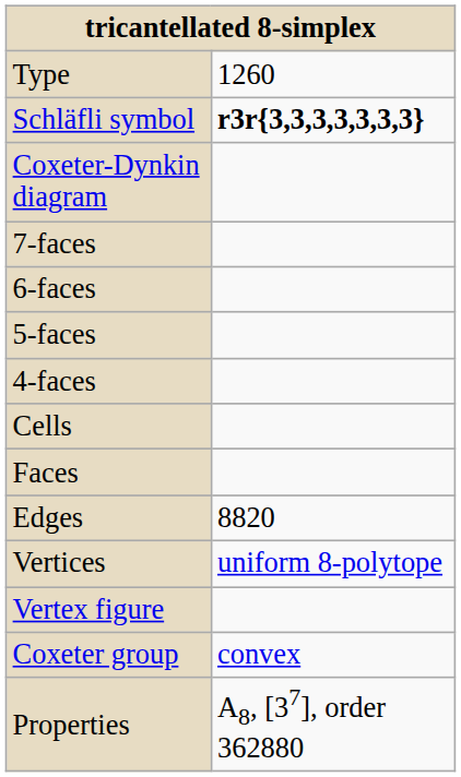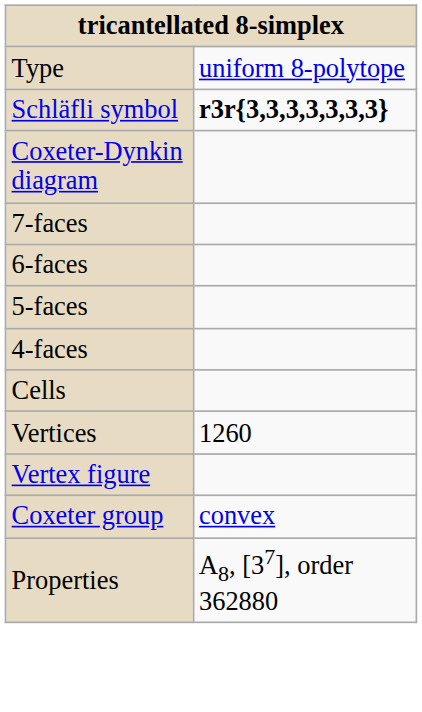 <table class="wikitable" align="right" style="margin-left:10px" width="250">
 <tr>
 <th style="background:#e7dcc3;" colspan="2">tricantellated 8-simplex</th>
 </tr>
 <tr>
 <td style="background:#e7dcc3;">Type</td>
-<td>1260</td>
+<td><a href='#'>uniform 8-polytope</a></td>
 </tr>
 <tr>
 <td style="background:#e7dcc3;"><a href='#'>Schläfli symbol</a></td>
 <td><strong>r3r{3,3,3,3,3,3,3}</strong></td>
 </tr>
 <tr>
 <td style="background:#e7dcc3;"><a href='#'>Coxeter-Dynkin diagram</a></td>
 <td></td>
 </tr>
 <tr>
 <td style="background:#e7dcc3;">7-faces</td>
 <td></td>
 </tr>
 <tr>
 <td style="background:#e7dcc3;">6-faces</td>
 <td></td>
 </tr>
 <tr>
 <td style="background:#e7dcc3;">5-faces</td>
 <td></td>
 </tr>
 <tr>
 <td style="background:#e7dcc3;">4-faces</td>
 <td></td>
 </tr>
 <tr>
 <td style="background:#e7dcc3;">Cells</td>
 <td></td>
 </tr>
 <tr>
-<td style="background:#e7dcc3;">Faces</td>
-<td></td>
-</tr>
-<tr>
-<td style="background:#e7dcc3;">Edges</td>
-<td>8820</td>
-</tr>
-<tr>
 <td style="background:#e7dcc3;">Vertices</td>
-<td><a href='#'>uniform 8-polytope</a></td>
+<td>1260</td>
 </tr>
 <tr>
 <td style="background:#e7dcc3;"><a href='#'>Vertex figure</a></td>
 <td></td>
 </tr>
 <tr>
 <td style="background:#e7dcc3;"><a href='#'>Coxeter group</a></td>
 <td><a href='#'>convex</a></td>
 </tr>
 <tr>
 <td style="background:#e7dcc3;">Properties</td>
 <td>A<sub>8</sub>, [3<sup>7</sup>], order 362880</td>
 </tr>
 </table>
